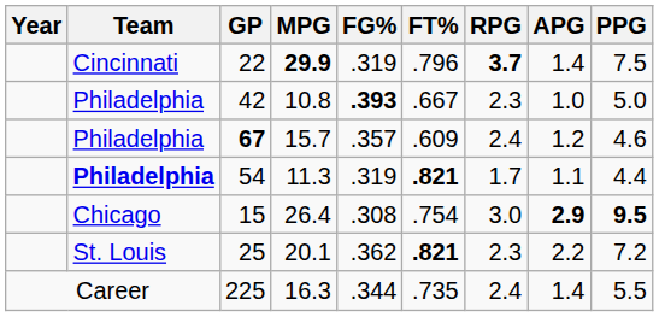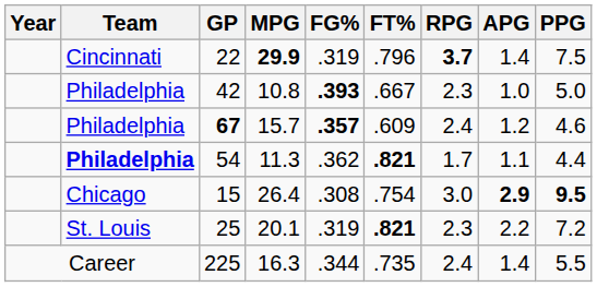 <table class="wikitable sortable" style="font-size:95%; text-align:right;">
 <tr>
 <th>Year</th>
 <th>Team</th>
 <th>GP</th>
 <th>MPG</th>
 <th>FG%</th>
 <th>FT%</th>
 <th>RPG</th>
 <th>APG</th>
 <th>PPG</th>
 </tr>
 <tr>
 <td style="text-align:left;"></td>
 <td style="text-align:left;"><a href='#'>Cincinnati</a></td>
 <td>22</td>
 <td><strong>29.9</strong></td>
 <td>.319</td>
 <td>.796</td>
 <td><strong>3.7</strong></td>
 <td>1.4</td>
 <td>7.5</td>
 </tr>
 <tr>
 <td style="text-align:left;"></td>
 <td style="text-align:left;"><a href='#'>Philadelphia</a></td>
 <td>42</td>
 <td>10.8</td>
 <td><strong>.393</strong></td>
 <td>.667</td>
 <td>2.3</td>
 <td>1.0</td>
 <td>5.0</td>
 </tr>
 <tr>
 <td style="text-align:left;"></td>
 <td style="text-align:left;"><a href='#'>Philadelphia</a></td>
 <td><strong>67</strong></td>
 <td>15.7</td>
-<td>.357</td>
+<td><strong>.357</strong></td>
 <td>.609</td>
 <td>2.4</td>
 <td>1.2</td>
 <td>4.6</td>
 </tr>
 <tr>
 <td style="text-align:left;"></td>
 <td style="text-align:left;"><strong><a href='#'>Philadelphia</a></strong></td>
 <td>54</td>
 <td>11.3</td>
-<td>.319</td>
+<td>.362</td>
 <td><strong>.821</strong></td>
 <td>1.7</td>
 <td>1.1</td>
 <td>4.4</td>
 </tr>
 <tr>
 <td style="text-align:left;"></td>
 <td style="text-align:left;"><a href='#'>Chicago</a></td>
 <td>15</td>
 <td>26.4</td>
 <td>.308</td>
 <td>.754</td>
 <td>3.0</td>
 <td><strong>2.9</strong></td>
 <td><strong>9.5</strong></td>
 </tr>
 <tr>
 <td style="text-align:left;"></td>
 <td style="text-align:left;"><a href='#'>St. Louis</a></td>
 <td>25</td>
 <td>20.1</td>
-<td>.362</td>
+<td>.319</td>
 <td><strong>.821</strong></td>
 <td>2.3</td>
 <td>2.2</td>
 <td>7.2</td>
 </tr>
 <tr class="sortbottom">
 <td style="text-align:center;" colspan="2">Career</td>
 <td>225</td>
 <td>16.3</td>
 <td>.344</td>
 <td>.735</td>
 <td>2.4</td>
 <td>1.4</td>
 <td>5.5</td>
 </tr>
 </table>
